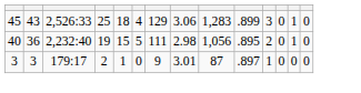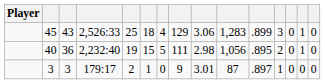 <table class="wikitable sortable" style="text-align:center;">
 <tr>
+<th>Player</th>
 <th></th>
 <th></th>
 <th></th>
 <th></th>
 <th></th>
 <th></th>
 <th></th>
 <th></th>
 <th></th>
 <th></th>
 <th></th>
 <th></th>
 <th></th>
 <th></th>
 </tr>
 <tr>
+<td></td>
 <td>45</td>
 <td>43</td>
 <td>2,526:33</td>
 <td>25</td>
 <td>18</td>
 <td>4</td>
 <td>129</td>
 <td>3.06</td>
 <td>1,283</td>
 <td>.899</td>
 <td>3</td>
 <td>0</td>
 <td>1</td>
 <td>0</td>
 </tr>
 <tr>
+<td></td>
 <td>40</td>
 <td>36</td>
 <td>2,232:40</td>
 <td>19</td>
 <td>15</td>
 <td>5</td>
 <td>111</td>
 <td>2.98</td>
 <td>1,056</td>
 <td>.895</td>
 <td>2</td>
 <td>0</td>
 <td>1</td>
 <td>0</td>
 </tr>
 <tr>
+<td></td>
 <td>3</td>
 <td>3</td>
 <td>179:17</td>
 <td>2</td>
 <td>1</td>
 <td>0</td>
 <td>9</td>
 <td>3.01</td>
 <td>87</td>
 <td>.897</td>
 <td>1</td>
 <td>0</td>
 <td>0</td>
 <td>0</td>
 </tr>
 </table>
